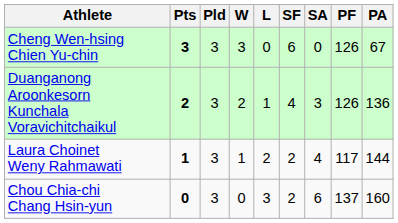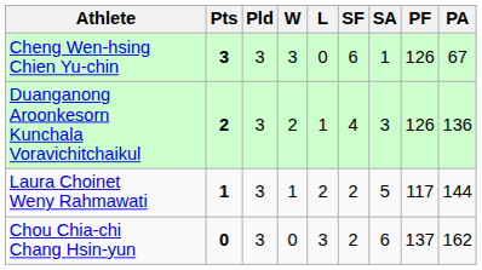 <table class=wikitable style="text-align:center">
 <tr>
 <th width=175>Athlete</th>
 <th width=20>Pts</th>
 <th width=20>Pld</th>
 <th width=20>W</th>
 <th width=20>L</th>
 <th width=20>SF</th>
 <th width=20>SA</th>
 <th width=20>PF</th>
 <th width=20>PA</th>
 </tr>
 <tr bgcolor=ccffcc>
 <td style="text-align:left"> <a href='#'>Cheng Wen-hsing</a><br> <a href='#'>Chien Yu-chin</a></td>
 <td><strong>3</strong></td>
 <td>3</td>
 <td>3</td>
 <td>0</td>
 <td>6</td>
-<td>0</td>
+<td>1</td>
 <td>126</td>
 <td>67</td>
 </tr>
 <tr bgcolor=ccffcc>
 <td style="text-align:left"> <a href='#'>Duanganong Aroonkesorn</a><br> <a href='#'>Kunchala Voravichitchaikul</a></td>
 <td><strong>2</strong></td>
 <td>3</td>
 <td>2</td>
 <td>1</td>
 <td>4</td>
 <td>3</td>
 <td>126</td>
 <td>136</td>
 </tr>
 <tr bgcolor=>
 <td style="text-align:left"> <a href='#'>Laura Choinet</a><br> <a href='#'>Weny Rahmawati</a></td>
 <td><strong>1</strong></td>
 <td>3</td>
 <td>1</td>
 <td>2</td>
 <td>2</td>
-<td>4</td>
+<td>5</td>
 <td>117</td>
 <td>144</td>
 </tr>
 <tr bgcolor=>
 <td style="text-align:left"> <a href='#'>Chou Chia-chi</a><br> <a href='#'>Chang Hsin-yun</a></td>
 <td><strong>0</strong></td>
 <td>3</td>
 <td>0</td>
 <td>3</td>
 <td>2</td>
 <td>6</td>
 <td>137</td>
-<td>160</td>
+<td>162</td>
 </tr>
 </table>
